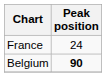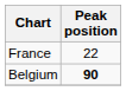 <table class="wikitable">
 <tr>
 <th>Chart</th>
 <th>Peak<br>position</th>
 </tr>
 <tr>
 <td>France</td>
-<td align="center">24</td>
+<td align="center">22</td>
 </tr>
 <tr>
 <td>Belgium</td>
 <td align="center"><strong>90</strong></td>
 </tr>
 <tr>
 </tr>
 </table>
